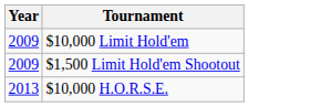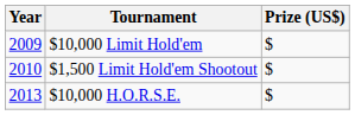 <table class = "wikitable">
 <tr>
 <th>Year</th>
 <th>Tournament</th>
+<th>Prize (US$)</th>
 </tr>
 <tr>
 <td><a href='#'>2009</a></td>
 <td>$10,000 <a href='#'>Limit Hold'em</a></td>
+<td>$</td>
 </tr>
 <tr>
-<td><a href='#'>2009</a></td>
+<td><a href='#'>2010</a></td>
 <td>$1,500 <a href='#'>Limit Hold'em Shootout</a></td>
+<td>$</td>
 </tr>
 <tr>
 <td><a href='#'>2013</a></td>
 <td>$10,000 <a href='#'>H.O.R.S.E.</a></td>
+<td>$</td>
 </tr>
 </table>
